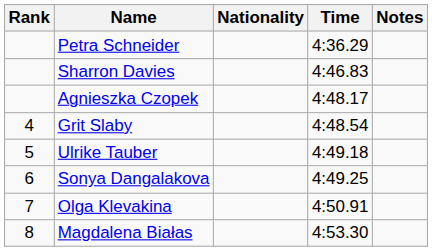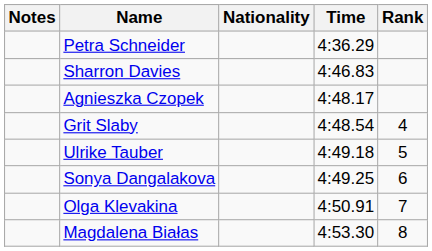 <table class="wikitable sortable" style="text-align:center">
 <tr>
-<th>Rank</th>
+<th>Notes</th>
 <th>Name</th>
 <th>Nationality</th>
 <th>Time</th>
-<th>Notes</th>
+<th>Rank</th>
 </tr>
 <tr>
 <td></td>
 <td align=left><a href='#'>Petra Schneider</a></td>
 <td align=left></td>
 <td>4:36.29</td>
 <td></td>
 </tr>
 <tr>
 <td></td>
 <td align=left><a href='#'>Sharron Davies</a></td>
 <td align=left></td>
 <td>4:46.83</td>
 <td></td>
 </tr>
 <tr>
 <td></td>
 <td align=left><a href='#'>Agnieszka Czopek</a></td>
 <td align=left></td>
 <td>4:48.17</td>
 <td></td>
 </tr>
 <tr>
-<td>4</td>
+<td></td>
 <td align=left><a href='#'>Grit Slaby</a></td>
 <td align=left></td>
 <td>4:48.54</td>
-<td></td>
+<td>4</td>
 </tr>
 <tr>
-<td>5</td>
+<td></td>
 <td align=left><a href='#'>Ulrike Tauber</a></td>
 <td align=left></td>
 <td>4:49.18</td>
-<td></td>
+<td>5</td>
 </tr>
 <tr>
-<td>6</td>
+<td></td>
 <td align=left><a href='#'>Sonya Dangalakova</a></td>
 <td align=left></td>
 <td>4:49.25</td>
-<td></td>
+<td>6</td>
 </tr>
 <tr>
-<td>7</td>
+<td></td>
 <td align=left><a href='#'>Olga Klevakina</a></td>
 <td align=left></td>
 <td>4:50.91</td>
-<td></td>
+<td>7</td>
 </tr>
 <tr>
-<td>8</td>
+<td></td>
 <td align=left><a href='#'>Magdalena Białas</a></td>
 <td align=left></td>
 <td>4:53.30</td>
-<td></td>
+<td>8</td>
 </tr>
 </table>
